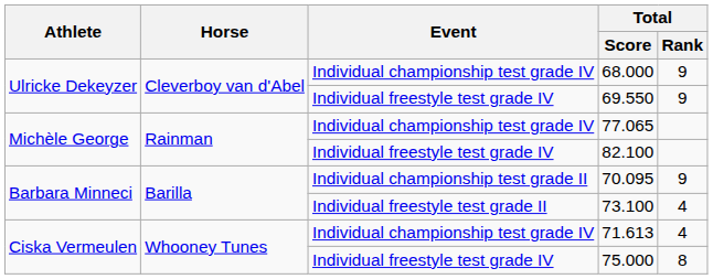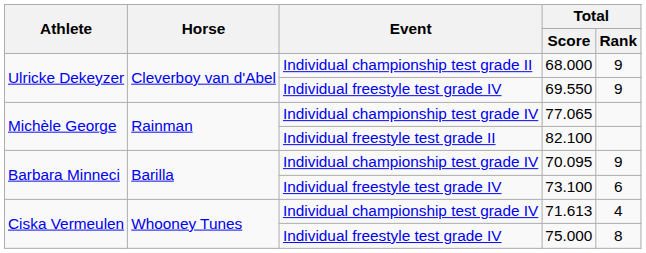 <table class=wikitable>
 <tr>
 <th rowspan="2">Athlete</th>
 <th rowspan="2">Horse</th>
 <th rowspan="2">Event</th>
 <th colspan="2">Total</th>
 </tr>
 <tr>
 <th>Score</th>
 <th>Rank</th>
 </tr>
 <tr>
 <td rowspan="2"><a href='#'>Ulricke Dekeyzer</a></td>
 <td rowspan="2"><a href='#'>Cleverboy van d'Abel</a></td>
-<td><a href='#'>Individual championship test grade IV</a></td>
+<td><a href='#'>Individual championship test grade II</a></td>
 <td align="center">68.000</td>
 <td align="center">9</td>
 </tr>
 <tr>
 <td><a href='#'>Individual freestyle test grade IV</a></td>
 <td align="center">69.550</td>
 <td align="center">9</td>
 </tr>
 <tr>
 <td rowspan="2"><a href='#'>Michèle George</a></td>
 <td rowspan="2"><a href='#'>Rainman</a></td>
 <td><a href='#'>Individual championship test grade IV</a></td>
 <td align="center">77.065</td>
 <td align="center"></td>
 </tr>
 <tr>
-<td><a href='#'>Individual freestyle test grade IV</a></td>
+<td><a href='#'>Individual freestyle test grade II</a></td>
 <td align="center">82.100</td>
 <td align="center"></td>
 </tr>
 <tr>
 <td rowspan="2"><a href='#'>Barbara Minneci</a></td>
 <td rowspan="2"><a href='#'>Barilla</a></td>
-<td><a href='#'>Individual championship test grade II</a></td>
+<td><a href='#'>Individual championship test grade IV</a></td>
 <td align="center">70.095</td>
 <td align="center">9</td>
 </tr>
 <tr>
-<td><a href='#'>Individual freestyle test grade II</a></td>
+<td><a href='#'>Individual freestyle test grade IV</a></td>
 <td align="center">73.100</td>
-<td align="center">4</td>
+<td align="center">6</td>
 </tr>
 <tr>
 <td rowspan="2"><a href='#'>Ciska Vermeulen</a></td>
 <td rowspan="2"><a href='#'>Whooney Tunes</a></td>
 <td><a href='#'>Individual championship test grade IV</a></td>
 <td align="center">71.613</td>
 <td align="center">4</td>
 </tr>
 <tr>
 <td><a href='#'>Individual freestyle test grade IV</a></td>
 <td align="center">75.000</td>
 <td align="center">8</td>
 </tr>
 </table>
